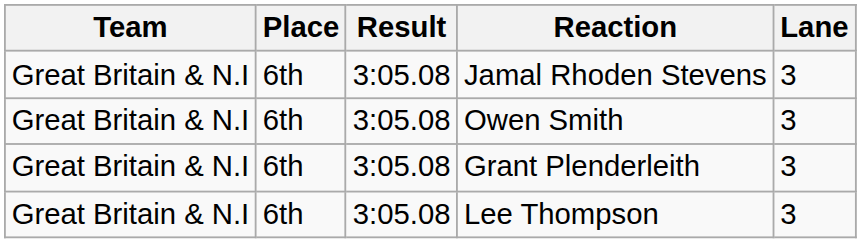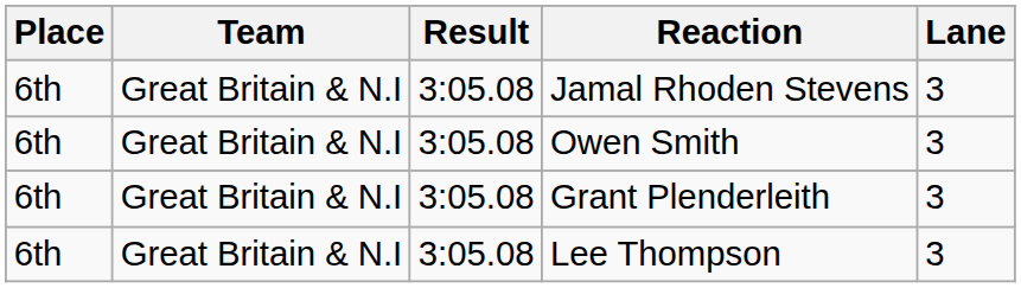 <table class="wikitable">
 <tr>
+<th>Place</th>
 <th>Team</th>
-<th>Place</th>
 <th>Result</th>
 <th>Reaction</th>
 <th>Lane</th>
 </tr>
 <tr>
+<td>6th</td>
 <td>Great Britain & N.I</td>
-<td>6th</td>
 <td>3:05.08</td>
 <td>Jamal Rhoden Stevens</td>
 <td>3</td>
 </tr>
 <tr>
+<td>6th</td>
 <td>Great Britain & N.I</td>
-<td>6th</td>
 <td>3:05.08</td>
 <td>Owen Smith</td>
 <td>3</td>
 </tr>
 <tr>
+<td>6th</td>
 <td>Great Britain & N.I</td>
-<td>6th</td>
 <td>3:05.08</td>
 <td>Grant Plenderleith</td>
 <td>3</td>
 </tr>
 <tr>
+<td>6th</td>
 <td>Great Britain & N.I</td>
-<td>6th</td>
 <td>3:05.08</td>
 <td>Lee Thompson</td>
 <td>3</td>
 </tr>
 </table>
